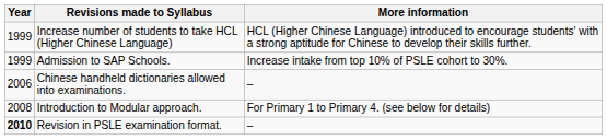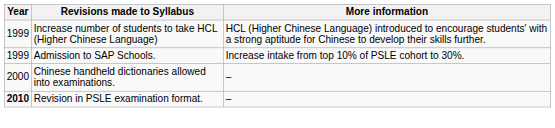 <table class="wikitable">
 <tr>
 <th>Year</th>
 <th>Revisions made to Syllabus</th>
 <th>More information</th>
 </tr>
 <tr>
 <td>1999</td>
 <td>Increase number of students to take HCL (Higher Chinese Language)</td>
 <td>HCL (Higher Chinese Language) introduced to encourage students' with a strong aptitude for Chinese to develop their skills further.</td>
 </tr>
 <tr>
 <td>1999</td>
 <td>Admission to SAP Schools.</td>
 <td>Increase intake from top 10% of PSLE cohort to 30%.</td>
 </tr>
 <tr>
-<td>2006</td>
+<td>2000</td>
 <td>Chinese handheld dictionaries allowed into examinations.</td>
 <td>–</td>
-</tr>
-<tr>
-<td>2008</td>
-<td>Introduction to Modular approach.</td>
-<td>For Primary 1 to Primary 4. (see below for details)</td>
 </tr>
 <tr>
 <td><strong>2010</strong></td>
 <td>Revision in PSLE examination format.</td>
 <td>–</td>
 </tr>
 </table>
